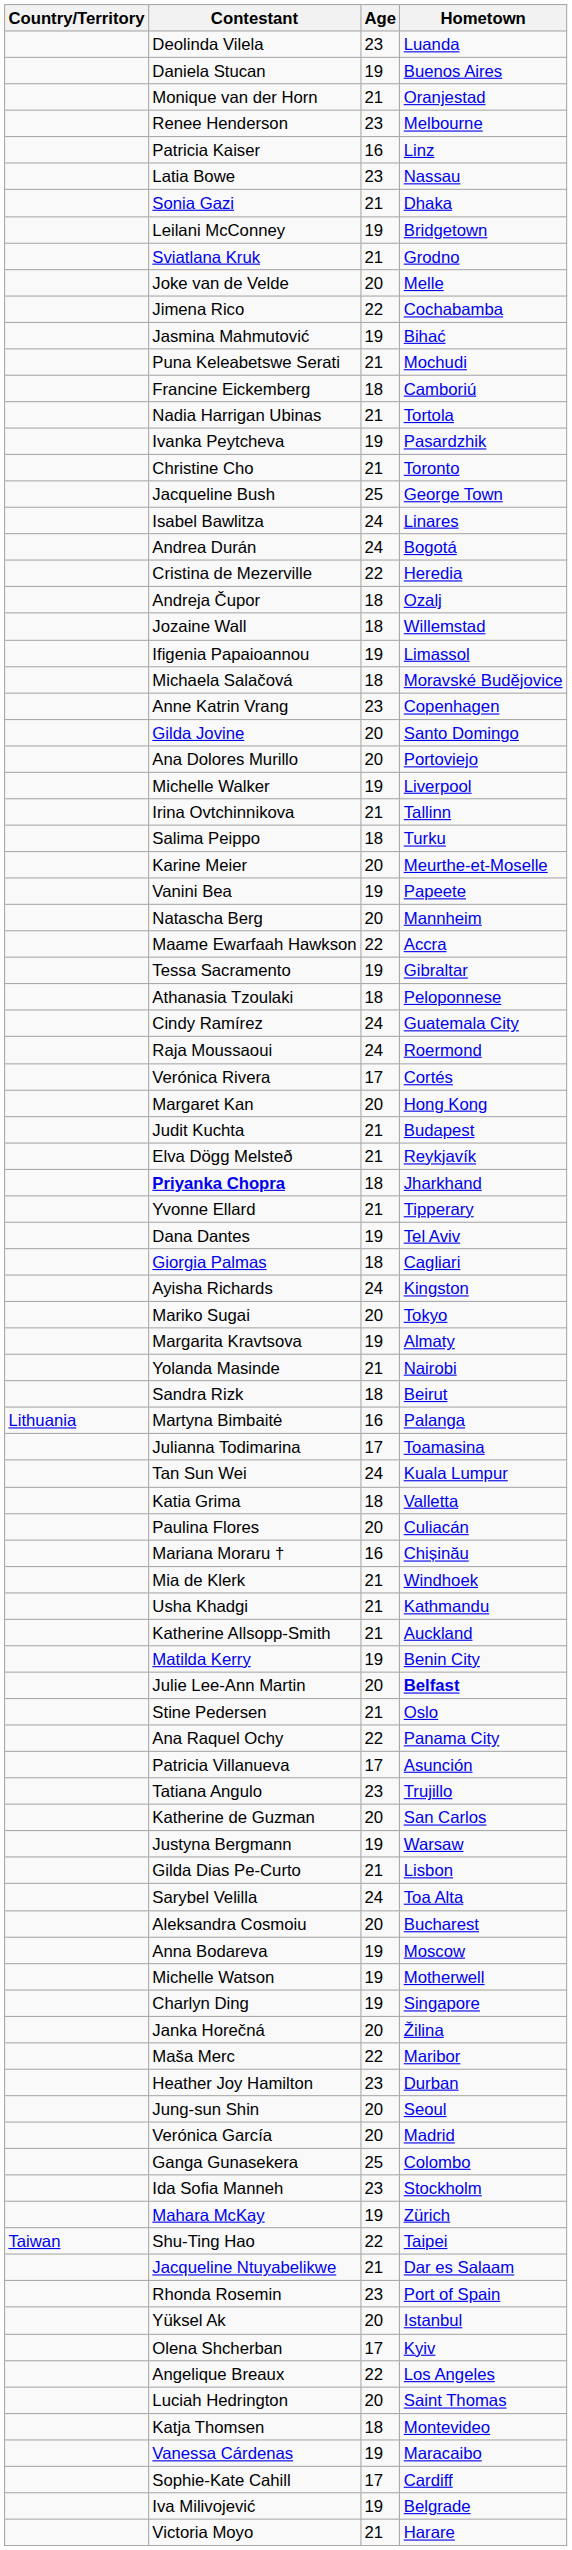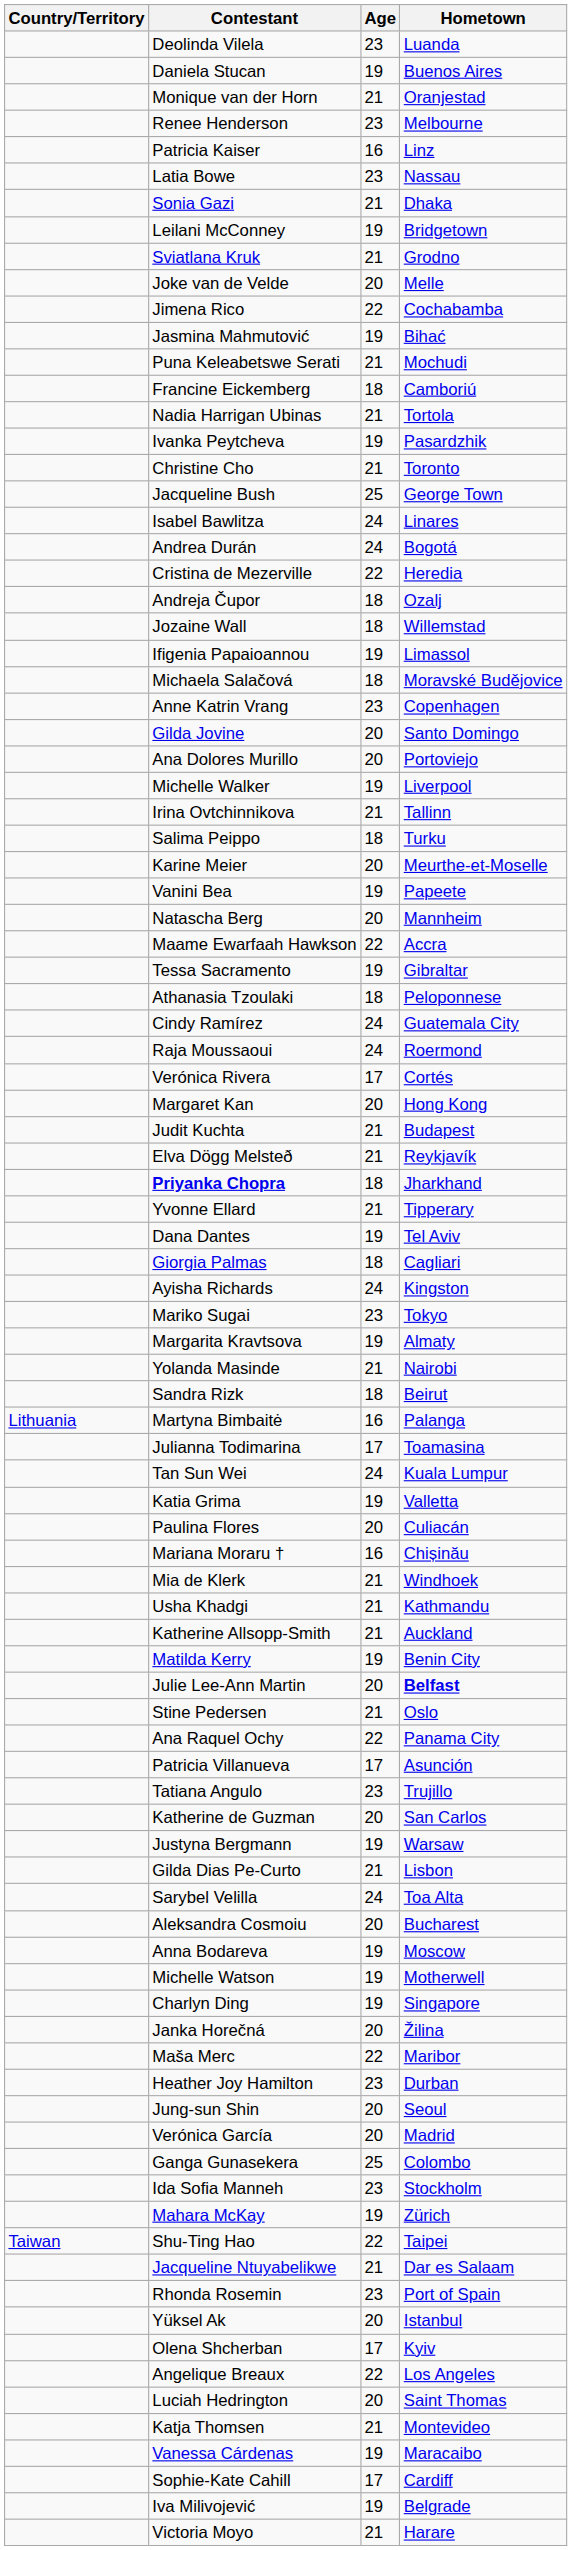 <table class="wikitable sortable" style="font-size:95%;">
 <tr>
 <th>Country/Territory</th>
 <th>Contestant</th>
 <th>Age</th>
 <th>Hometown</th>
 </tr>
 <tr>
 <td></td>
 <td>Deolinda Vilela</td>
 <td>23</td>
 <td><a href='#'>Luanda</a></td>
 </tr>
 <tr>
 <td></td>
 <td>Daniela Stucan</td>
 <td>19</td>
 <td><a href='#'>Buenos Aires</a></td>
 </tr>
 <tr>
 <td></td>
 <td>Monique van der Horn</td>
 <td>21</td>
 <td><a href='#'>Oranjestad</a></td>
 </tr>
 <tr>
 <td></td>
 <td>Renee Henderson</td>
 <td>23</td>
 <td><a href='#'>Melbourne</a></td>
 </tr>
 <tr>
 <td></td>
 <td>Patricia Kaiser</td>
 <td>16</td>
 <td><a href='#'>Linz</a></td>
 </tr>
 <tr>
 <td></td>
 <td>Latia Bowe</td>
 <td>23</td>
 <td><a href='#'>Nassau</a></td>
 </tr>
 <tr>
 <td></td>
 <td><a href='#'>Sonia Gazi</a></td>
 <td>21</td>
 <td><a href='#'>Dhaka</a></td>
 </tr>
 <tr>
 <td></td>
 <td>Leilani McConney</td>
 <td>19</td>
 <td><a href='#'>Bridgetown</a></td>
 </tr>
 <tr>
 <td></td>
 <td><a href='#'>Sviatlana Kruk</a></td>
 <td>21</td>
 <td><a href='#'>Grodno</a></td>
 </tr>
 <tr>
 <td></td>
 <td>Joke van de Velde</td>
 <td>20</td>
 <td><a href='#'>Melle</a></td>
 </tr>
 <tr>
 <td></td>
 <td>Jimena Rico</td>
 <td>22</td>
 <td><a href='#'>Cochabamba</a></td>
 </tr>
 <tr>
 <td></td>
 <td>Jasmina Mahmutović</td>
 <td>19</td>
 <td><a href='#'>Bihać</a></td>
 </tr>
 <tr>
 <td></td>
 <td>Puna Keleabetswe Serati</td>
 <td>21</td>
 <td><a href='#'>Mochudi</a></td>
 </tr>
 <tr>
 <td></td>
 <td>Francine Eickemberg</td>
 <td>18</td>
 <td><a href='#'>Camboriú</a></td>
 </tr>
 <tr>
 <td></td>
 <td>Nadia Harrigan Ubinas</td>
 <td>21</td>
 <td><a href='#'>Tortola</a></td>
 </tr>
 <tr>
 <td></td>
 <td>Ivanka Peytcheva</td>
 <td>19</td>
 <td><a href='#'>Pasardzhik</a></td>
 </tr>
 <tr>
 <td></td>
 <td>Christine Cho</td>
 <td>21</td>
 <td><a href='#'>Toronto</a></td>
 </tr>
 <tr>
 <td></td>
 <td>Jacqueline Bush</td>
 <td>25</td>
 <td><a href='#'>George Town</a></td>
 </tr>
 <tr>
 <td></td>
 <td>Isabel Bawlitza</td>
 <td>24</td>
 <td><a href='#'>Linares</a></td>
 </tr>
 <tr>
 <td></td>
 <td>Andrea Durán</td>
 <td>24</td>
 <td><a href='#'>Bogotá</a></td>
 </tr>
 <tr>
 <td></td>
 <td>Cristina de Mezerville</td>
 <td>22</td>
 <td><a href='#'>Heredia</a></td>
 </tr>
 <tr>
 <td></td>
 <td>Andreja Čupor</td>
 <td>18</td>
 <td><a href='#'>Ozalj</a></td>
 </tr>
 <tr>
 <td></td>
 <td>Jozaine Wall</td>
 <td>18</td>
 <td><a href='#'>Willemstad</a></td>
 </tr>
 <tr>
 <td></td>
 <td>Ifigenia Papaioannou</td>
 <td>19</td>
 <td><a href='#'>Limassol</a></td>
 </tr>
 <tr>
 <td></td>
 <td>Michaela Salačová</td>
 <td>18</td>
 <td><a href='#'>Moravské Budějovice</a></td>
 </tr>
 <tr>
 <td></td>
 <td>Anne Katrin Vrang</td>
 <td>23</td>
 <td><a href='#'>Copenhagen</a></td>
 </tr>
 <tr>
 <td></td>
 <td><a href='#'>Gilda Jovine</a></td>
 <td>20</td>
 <td><a href='#'>Santo Domingo</a></td>
 </tr>
 <tr>
 <td></td>
 <td>Ana Dolores Murillo</td>
 <td>20</td>
 <td><a href='#'>Portoviejo</a></td>
 </tr>
 <tr>
 <td></td>
 <td>Michelle Walker</td>
 <td>19</td>
 <td><a href='#'>Liverpool</a></td>
 </tr>
 <tr>
 <td></td>
 <td>Irina Ovtchinnikova</td>
 <td>21</td>
 <td><a href='#'>Tallinn</a></td>
 </tr>
 <tr>
 <td></td>
 <td>Salima Peippo</td>
 <td>18</td>
 <td><a href='#'>Turku</a></td>
 </tr>
 <tr>
 <td></td>
 <td>Karine Meier</td>
 <td>20</td>
 <td><a href='#'>Meurthe-et-Moselle</a></td>
 </tr>
 <tr>
 <td></td>
 <td>Vanini Bea</td>
 <td>19</td>
 <td><a href='#'>Papeete</a></td>
 </tr>
 <tr>
 <td></td>
 <td>Natascha Berg</td>
 <td>20</td>
 <td><a href='#'>Mannheim</a></td>
 </tr>
 <tr>
 <td></td>
 <td>Maame Ewarfaah Hawkson</td>
 <td>22</td>
 <td><a href='#'>Accra</a></td>
 </tr>
 <tr>
 <td></td>
 <td>Tessa Sacramento</td>
 <td>19</td>
 <td><a href='#'>Gibraltar</a></td>
 </tr>
 <tr>
 <td></td>
 <td>Athanasia Tzoulaki</td>
 <td>18</td>
 <td><a href='#'>Peloponnese</a></td>
 </tr>
 <tr>
 <td></td>
 <td>Cindy Ramírez</td>
 <td>24</td>
 <td><a href='#'>Guatemala City</a></td>
 </tr>
 <tr>
 <td></td>
 <td>Raja Moussaoui</td>
 <td>24</td>
 <td><a href='#'>Roermond</a></td>
 </tr>
 <tr>
 <td></td>
 <td>Verónica Rivera</td>
 <td>17</td>
 <td><a href='#'>Cortés</a></td>
 </tr>
 <tr>
 <td></td>
 <td>Margaret Kan</td>
 <td>20</td>
 <td><a href='#'>Hong Kong</a></td>
 </tr>
 <tr>
 <td></td>
 <td>Judit Kuchta</td>
 <td>21</td>
 <td><a href='#'>Budapest</a></td>
 </tr>
 <tr>
 <td></td>
 <td>Elva Dögg Melsteð</td>
 <td>21</td>
 <td><a href='#'>Reykjavík</a></td>
 </tr>
 <tr>
 <td><strong></strong></td>
 <td><strong><a href='#'>Priyanka Chopra</a></strong></td>
 <td>18</td>
 <td><a href='#'>Jharkhand</a></td>
 </tr>
 <tr>
 <td></td>
 <td>Yvonne Ellard</td>
 <td>21</td>
 <td><a href='#'>Tipperary</a></td>
 </tr>
 <tr>
 <td></td>
 <td>Dana Dantes</td>
 <td>19</td>
 <td><a href='#'>Tel Aviv</a></td>
 </tr>
 <tr>
 <td></td>
 <td><a href='#'>Giorgia Palmas</a></td>
 <td>18</td>
 <td><a href='#'>Cagliari</a></td>
 </tr>
 <tr>
 <td></td>
 <td>Ayisha Richards</td>
 <td>24</td>
 <td><a href='#'>Kingston</a></td>
 </tr>
 <tr>
 <td></td>
 <td>Mariko Sugai</td>
-<td>20</td>
+<td>23</td>
 <td><a href='#'>Tokyo</a></td>
 </tr>
 <tr>
 <td></td>
 <td>Margarita Kravtsova</td>
 <td>19</td>
 <td><a href='#'>Almaty</a></td>
 </tr>
 <tr>
 <td></td>
 <td>Yolanda Masinde</td>
 <td>21</td>
 <td><a href='#'>Nairobi</a></td>
 </tr>
 <tr>
 <td></td>
 <td>Sandra Rizk</td>
 <td>18</td>
 <td><a href='#'>Beirut</a></td>
 </tr>
 <tr>
 <td> <a href='#'>Lithuania</a></td>
 <td>Martyna Bimbaitė</td>
 <td>16</td>
 <td><a href='#'>Palanga</a></td>
 </tr>
 <tr>
 <td></td>
 <td>Julianna Todimarina</td>
 <td>17</td>
 <td><a href='#'>Toamasina</a></td>
 </tr>
 <tr>
 <td></td>
 <td>Tan Sun Wei</td>
 <td>24</td>
 <td><a href='#'>Kuala Lumpur</a></td>
 </tr>
 <tr>
 <td></td>
 <td>Katia Grima</td>
-<td>18</td>
+<td>19</td>
 <td><a href='#'>Valletta</a></td>
 </tr>
 <tr>
 <td></td>
 <td>Paulina Flores</td>
 <td>20</td>
 <td><a href='#'>Culiacán</a></td>
 </tr>
 <tr>
 <td></td>
 <td>Mariana Moraru †</td>
 <td>16</td>
 <td><a href='#'>Chișinău</a></td>
 </tr>
 <tr>
 <td></td>
 <td>Mia de Klerk</td>
 <td>21</td>
 <td><a href='#'>Windhoek</a></td>
 </tr>
 <tr>
 <td></td>
 <td>Usha Khadgi</td>
 <td>21</td>
 <td><a href='#'>Kathmandu</a></td>
 </tr>
 <tr>
 <td></td>
 <td>Katherine Allsopp-Smith</td>
 <td>21</td>
 <td><a href='#'>Auckland</a></td>
 </tr>
 <tr>
 <td></td>
 <td><a href='#'>Matilda Kerry</a></td>
 <td>19</td>
 <td><a href='#'>Benin City</a></td>
 </tr>
 <tr>
 <td></td>
 <td>Julie Lee-Ann Martin</td>
 <td>20</td>
 <td><strong><a href='#'>Belfast</a></strong></td>
 </tr>
 <tr>
 <td></td>
 <td>Stine Pedersen</td>
 <td>21</td>
 <td><a href='#'>Oslo</a></td>
 </tr>
 <tr>
 <td></td>
 <td>Ana Raquel Ochy</td>
 <td>22</td>
 <td><a href='#'>Panama City</a></td>
 </tr>
 <tr>
 <td></td>
 <td>Patricia Villanueva</td>
 <td>17</td>
 <td><a href='#'>Asunción</a></td>
 </tr>
 <tr>
 <td></td>
 <td>Tatiana Angulo</td>
 <td>23</td>
 <td><a href='#'>Trujillo</a></td>
 </tr>
 <tr>
 <td></td>
 <td>Katherine de Guzman</td>
 <td>20</td>
 <td><a href='#'>San Carlos</a></td>
 </tr>
 <tr>
 <td></td>
 <td>Justyna Bergmann</td>
 <td>19</td>
 <td><a href='#'>Warsaw</a></td>
 </tr>
 <tr>
 <td></td>
 <td>Gilda Dias Pe-Curto</td>
 <td>21</td>
 <td><a href='#'>Lisbon</a></td>
 </tr>
 <tr>
 <td></td>
 <td>Sarybel Velilla</td>
 <td>24</td>
 <td><a href='#'>Toa Alta</a></td>
 </tr>
 <tr>
 <td></td>
 <td>Aleksandra Cosmoiu</td>
 <td>20</td>
 <td><a href='#'>Bucharest</a></td>
 </tr>
 <tr>
 <td></td>
 <td>Anna Bodareva</td>
 <td>19</td>
 <td><a href='#'>Moscow</a></td>
 </tr>
 <tr>
 <td></td>
 <td>Michelle Watson</td>
 <td>19</td>
 <td><a href='#'>Motherwell</a></td>
 </tr>
 <tr>
 <td></td>
 <td>Charlyn Ding</td>
 <td>19</td>
 <td><a href='#'>Singapore</a></td>
 </tr>
 <tr>
 <td></td>
 <td>Janka Horečná</td>
 <td>20</td>
 <td><a href='#'>Žilina</a></td>
 </tr>
 <tr>
 <td></td>
 <td>Maša Merc</td>
 <td>22</td>
 <td><a href='#'>Maribor</a></td>
 </tr>
 <tr>
 <td></td>
 <td>Heather Joy Hamilton</td>
 <td>23</td>
 <td><a href='#'>Durban</a></td>
 </tr>
 <tr>
 <td></td>
 <td>Jung-sun Shin</td>
 <td>20</td>
 <td><a href='#'>Seoul</a></td>
 </tr>
 <tr>
 <td></td>
 <td>Verónica García</td>
 <td>20</td>
 <td><a href='#'>Madrid</a></td>
 </tr>
 <tr>
 <td></td>
 <td>Ganga Gunasekera</td>
 <td>25</td>
 <td><a href='#'>Colombo</a></td>
 </tr>
 <tr>
 <td></td>
 <td>Ida Sofia Manneh</td>
 <td>23</td>
 <td><a href='#'>Stockholm</a></td>
 </tr>
 <tr>
 <td></td>
 <td><a href='#'>Mahara McKay</a></td>
 <td>19</td>
 <td><a href='#'>Zürich</a></td>
 </tr>
 <tr>
 <td> <a href='#'>Taiwan</a></td>
 <td>Shu-Ting Hao</td>
 <td>22</td>
 <td><a href='#'>Taipei</a></td>
 </tr>
 <tr>
 <td></td>
 <td><a href='#'>Jacqueline Ntuyabelikwe</a></td>
 <td>21</td>
 <td><a href='#'>Dar es Salaam</a></td>
 </tr>
 <tr>
 <td></td>
 <td>Rhonda Rosemin</td>
 <td>23</td>
 <td><a href='#'>Port of Spain</a></td>
 </tr>
 <tr>
 <td></td>
 <td>Yüksel Ak</td>
 <td>20</td>
 <td><a href='#'>Istanbul</a></td>
 </tr>
 <tr>
 <td></td>
 <td>Olena Shcherban</td>
 <td>17</td>
 <td><a href='#'>Kyiv</a></td>
 </tr>
 <tr>
 <td></td>
 <td>Angelique Breaux</td>
 <td>22</td>
 <td><a href='#'>Los Angeles</a></td>
 </tr>
 <tr>
 <td></td>
 <td>Luciah Hedrington</td>
 <td>20</td>
 <td><a href='#'>Saint Thomas</a></td>
 </tr>
 <tr>
 <td></td>
 <td>Katja Thomsen</td>
-<td>18</td>
+<td>21</td>
 <td><a href='#'>Montevideo</a></td>
 </tr>
 <tr>
 <td></td>
 <td><a href='#'>Vanessa Cárdenas</a></td>
 <td>19</td>
 <td><a href='#'>Maracaibo</a></td>
 </tr>
 <tr>
 <td></td>
 <td>Sophie-Kate Cahill</td>
 <td>17</td>
 <td><a href='#'>Cardiff</a></td>
 </tr>
 <tr>
 <td></td>
 <td>Iva Milivojević</td>
 <td>19</td>
 <td><a href='#'>Belgrade</a></td>
 </tr>
 <tr>
 <td></td>
 <td>Victoria Moyo</td>
 <td>21</td>
 <td><a href='#'>Harare</a></td>
 </tr>
 </table>
